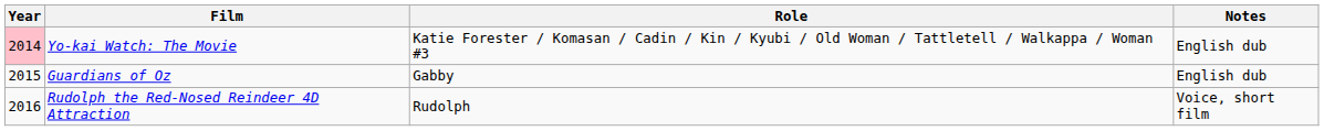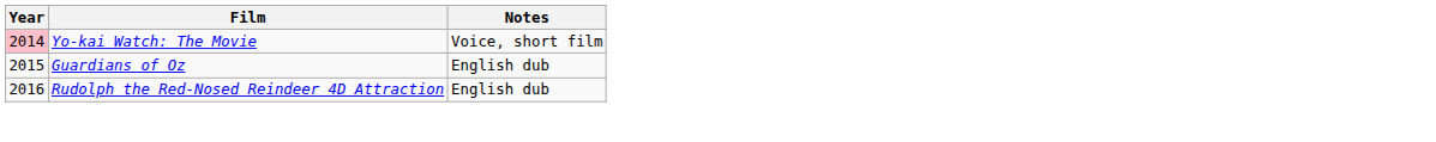 <table class="wikitable sortable">
 <tr>
 <th>Year</th>
 <th>Film</th>
-<th>Role</th>
 <th>Notes</th>
 </tr>
 <tr>
 <td style="background: pink;">2014</td>
 <td><em><a href='#'>Yo-kai Watch: The Movie</a></em></td>
-<td>Katie Forester / Komasan / Cadin / Kin / Kyubi / Old Woman / Tattletell / Walkappa / Woman #3</td>
-<td>English dub</td>
+<td>Voice, short film</td>
 </tr>
 <tr>
 <td>2015</td>
 <td><em><a href='#'>Guardians of Oz</a></em></td>
-<td>Gabby</td>
 <td>English dub</td>
 </tr>
 <tr>
 <td>2016</td>
 <td><em><a href='#'>Rudolph the Red-Nosed Reindeer 4D Attraction</a></em></td>
-<td>Rudolph</td>
-<td>Voice, short film</td>
+<td>English dub</td>
 </tr>
 </table>
